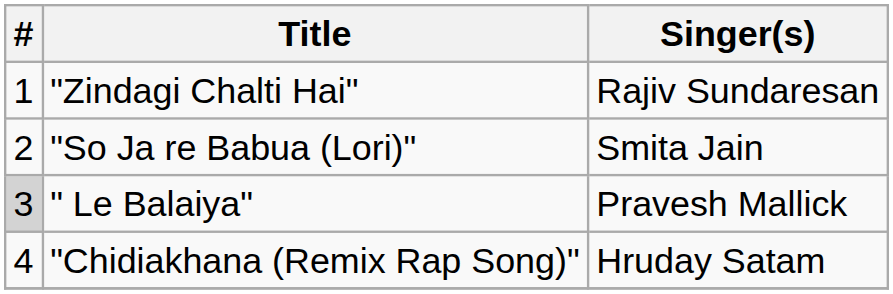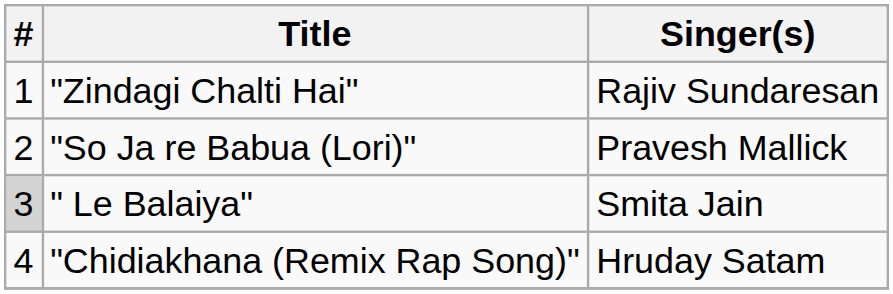 <table class="wikitable" style="font-size:95%;">
 <tr>
 <th>#</th>
 <th>Title</th>
 <th>Singer(s)</th>
 </tr>
 <tr>
 <td>1</td>
 <td>"Zindagi Chalti Hai"</td>
 <td>Rajiv Sundaresan</td>
 </tr>
 <tr>
 <td>2</td>
 <td>"So Ja re Babua (Lori)"</td>
-<td>Smita Jain</td>
+<td>Pravesh Mallick</td>
 </tr>
 <tr>
 <td style="background: lightgrey;">3</td>
 <td>" Le Balaiya"</td>
-<td>Pravesh Mallick</td>
+<td>Smita Jain</td>
 </tr>
 <tr>
 <td>4</td>
 <td>"Chidiakhana (Remix Rap Song)"</td>
 <td>Hruday Satam</td>
 </tr>
 <tr>
 </tr>
 </table>
